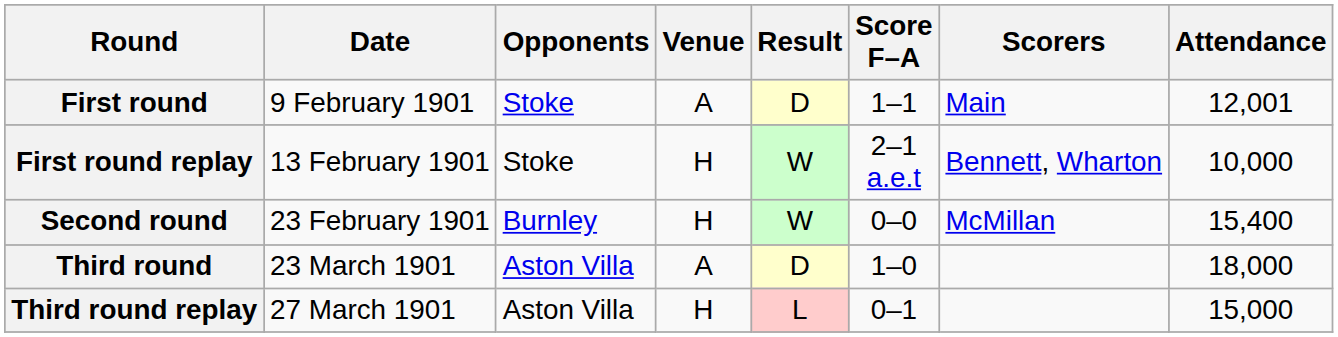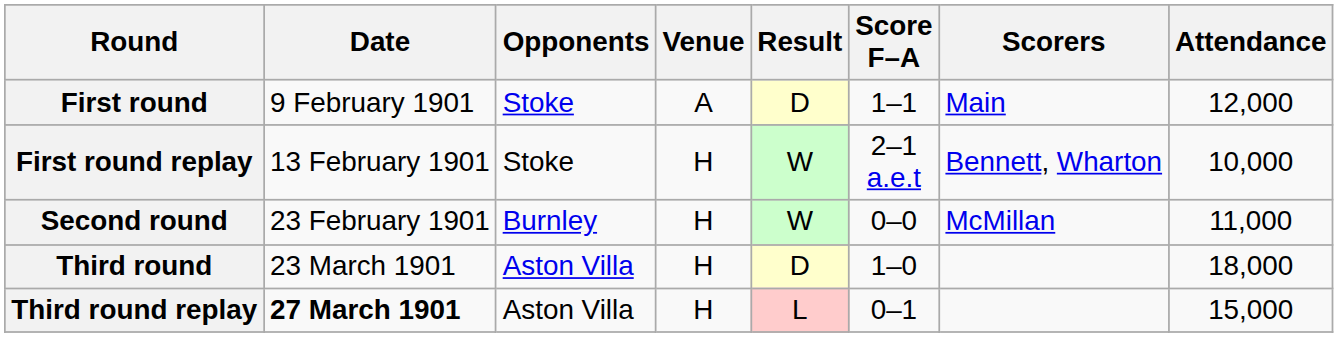 <table class="wikitable plainrowheaders" style="text-align:center">
 <tr>
 <th scope="col">Round</th>
 <th scope="col">Date</th>
 <th scope="col">Opponents</th>
 <th scope="col">Venue</th>
 <th scope="col">Result</th>
 <th scope="col">Score<br>F–A</th>
 <th scope="col">Scorers</th>
 <th scope="col">Attendance</th>
 </tr>
 <tr>
 <th scope="row">First round</th>
 <td align="left">9 February 1901</td>
 <td align="left"><a href='#'>Stoke</a></td>
 <td>A</td>
 <td style=background:#ffc>D</td>
 <td>1–1</td>
 <td align="left"><a href='#'>Main</a></td>
-<td>12,001</td>
+<td>12,000</td>
 </tr>
 <tr>
 <th scope="row">First round replay</th>
 <td align="left">13 February 1901</td>
 <td align="left">Stoke</td>
 <td>H</td>
 <td style=background:#cfc>W</td>
 <td>2–1<br><a href='#'>a.e.t</a></td>
 <td align="left"><a href='#'>Bennett</a>, <a href='#'>Wharton</a></td>
 <td>10,000</td>
 </tr>
 <tr>
 <th scope="row">Second round</th>
 <td align="left">23 February 1901</td>
 <td align="left"><a href='#'>Burnley</a></td>
 <td>H</td>
 <td style=background:#cfc>W</td>
 <td>0–0</td>
 <td align="left"><a href='#'>McMillan</a></td>
-<td>15,400</td>
+<td>11,000</td>
 </tr>
 <tr>
 <th scope="row">Third round</th>
 <td align="left">23 March 1901</td>
 <td align="left"><a href='#'>Aston Villa</a></td>
-<td>A</td>
+<td>H</td>
 <td style=background:#ffc>D</td>
 <td>1–0</td>
 <td></td>
 <td>18,000</td>
 </tr>
 <tr>
 <th scope="row">Third round replay</th>
-<td align="left">27 March 1901</td>
+<td align="left"><strong>27 March 1901</strong></td>
 <td align="left">Aston Villa</td>
 <td>H</td>
 <td style=background:#fcc>L</td>
 <td>0–1</td>
 <td></td>
 <td>15,000</td>
 </tr>
 </table>
